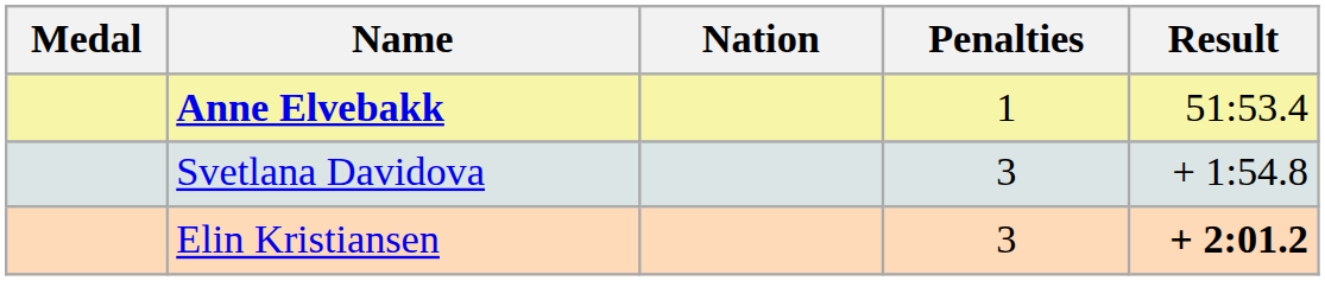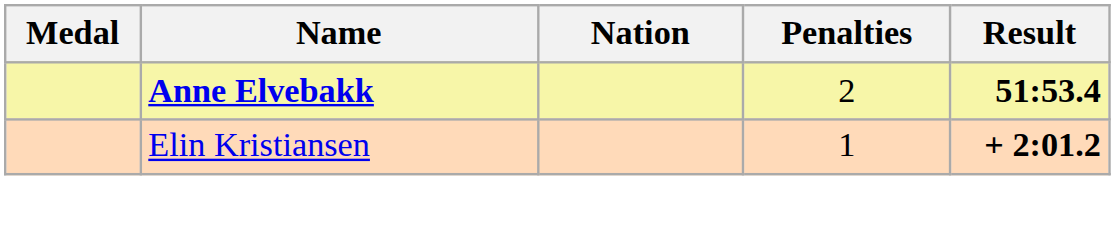 <table class=wikitable style="border:1px solid #AAAAAA;font-size:90%">
 <tr bgcolor="#E4E4E4">
 <th style="border-bottom:1px solid #AAAAAA" width=50>Medal</th>
 <th style="border-bottom:1px solid #AAAAAA" width=160>Name</th>
 <th style="border-bottom:1px solid #AAAAAA" width=80>Nation</th>
 <th style="border-bottom:1px solid #AAAAAA" width=80>Penalties</th>
 <th style="border-bottom:1px solid #AAAAAA" width=60>Result</th>
 </tr>
 <tr bgcolor="#F7F6A8">
 <td align="center"></td>
 <td><strong><a href='#'>Anne Elvebakk</a></strong></td>
 <td align="center"></td>
-<td align="center">1</td>
-<td align="right">51:53.4</td>
-</tr>
-<tr bgcolor="#DCE5E5">
-<td align="center"></td>
-<td><a href='#'>Svetlana Davidova</a></td>
-<td align="center"></td>
-<td align="center">3</td>
-<td align="right">+ 1:54.8</td>
+<td align="center">2</td>
+<td align="right"><strong>51:53.4</strong></td>
 </tr>
 <tr bgcolor="#FFDAB9">
 <td align="center"></td>
 <td><a href='#'>Elin Kristiansen</a></td>
 <td align="center"></td>
-<td align="center">3</td>
+<td align="center">1</td>
 <td align="right"><strong>+ 2:01.2</strong></td>
 </tr>
 </table>
